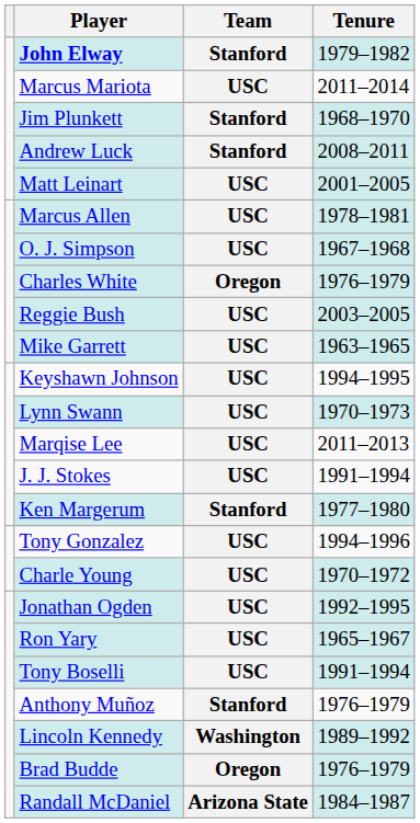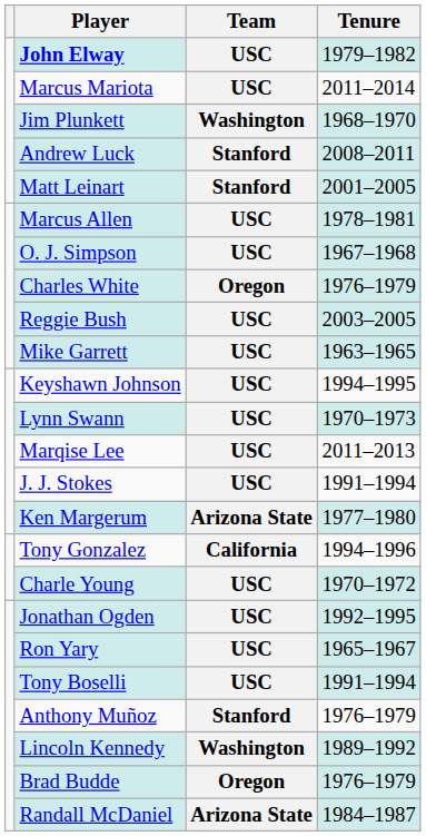 <table class="wikitable sortable">
 <tr>
 <th></th>
 <th>Player</th>
 <th>Team</th>
 <th>Tenure</th>
 </tr>
 <tr>
 <td rowspan="5"></td>
 <td bgcolor="#CFECEC"><strong><a href='#'>John Elway</a></strong></td>
-<th Style = >Stanford</th>
+<th Style = >USC</th>
 <td bgcolor="#CFECEC">1979–1982</td>
 </tr>
 <tr>
 <td><a href='#'>Marcus Mariota</a></td>
 <th Style = >USC</th>
 <td>2011–2014</td>
 </tr>
 <tr bgcolor="#CFECEC">
 <td><a href='#'>Jim Plunkett</a></td>
-<th Style = >Stanford</th>
+<th Style = >Washington</th>
 <td>1968–1970</td>
 </tr>
 <tr bgcolor="#CFECEC">
 <td><a href='#'>Andrew Luck</a></td>
 <th Style = >Stanford</th>
 <td>2008–2011</td>
 </tr>
 <tr bgcolor="#CFECEC">
 <td><a href='#'>Matt Leinart</a></td>
-<th Style = >USC</th>
+<th Style = >Stanford</th>
 <td>2001–2005</td>
 </tr>
 <tr>
 <td rowspan="5"></td>
 <td bgcolor="CFECEC"><a href='#'>Marcus Allen</a></td>
 <th Style = >USC</th>
 <td bgcolor="#CFECEC">1978–1981</td>
 </tr>
 <tr bgcolor="#CFECEC">
 <td><a href='#'>O. J. Simpson</a></td>
 <th Style = >USC</th>
 <td>1967–1968</td>
 </tr>
 <tr bgcolor="#CFECEC">
 <td><a href='#'>Charles White</a></td>
 <th Style = >Oregon</th>
 <td>1976–1979</td>
 </tr>
 <tr bgcolor="#CFECEC">
 <td><a href='#'>Reggie Bush</a></td>
 <th Style = >USC</th>
 <td>2003–2005</td>
 </tr>
 <tr bgcolor="#CFECEC">
 <td><a href='#'>Mike Garrett</a></td>
 <th Style = >USC</th>
 <td>1963–1965</td>
 </tr>
 <tr>
 <td rowspan="5"></td>
 <td><a href='#'>Keyshawn Johnson</a></td>
 <th Style = >USC</th>
 <td>1994–1995</td>
 </tr>
 <tr bgcolor="#CFECEC">
 <td><a href='#'>Lynn Swann</a></td>
 <th Style = >USC</th>
 <td>1970–1973</td>
 </tr>
 <tr>
 <td><a href='#'>Marqise Lee</a></td>
 <th Style = >USC</th>
 <td>2011–2013</td>
 </tr>
 <tr>
 <td><a href='#'>J. J. Stokes</a></td>
 <th Style = >USC</th>
 <td>1991–1994</td>
 </tr>
 <tr bgcolor="#CFECEC">
 <td><a href='#'>Ken Margerum</a></td>
-<th Style = >Stanford</th>
+<th Style = >Arizona State</th>
 <td>1977–1980</td>
 </tr>
 <tr>
 <td rowspan="2"></td>
 <td><a href='#'>Tony Gonzalez</a></td>
-<th Style = >USC</th>
+<th Style = >California</th>
 <td>1994–1996</td>
 </tr>
 <tr bgcolor="#CFECEC">
 <td><a href='#'>Charle Young</a></td>
 <th Style = >USC</th>
 <td>1970–1972</td>
 </tr>
 <tr>
 <td rowspan="7"></td>
 <td bgcolor="#CFECEC"><a href='#'>Jonathan Ogden</a></td>
 <th Style = >USC</th>
 <td bgcolor="CFECEC">1992–1995</td>
 </tr>
 <tr bgcolor="#CFECEC">
 <td><a href='#'>Ron Yary</a></td>
 <th Style = >USC</th>
 <td>1965–1967</td>
 </tr>
 <tr bgcolor="#CFECEC">
 <td><a href='#'>Tony Boselli</a></td>
 <th Style = >USC</th>
 <td>1991–1994</td>
 </tr>
 <tr>
 <td><a href='#'>Anthony Muñoz</a></td>
 <th Style = >Stanford</th>
 <td>1976–1979</td>
 </tr>
 <tr bgcolor="#CFECEC">
 <td><a href='#'>Lincoln Kennedy</a></td>
 <th Style = >Washington</th>
 <td>1989–1992</td>
 </tr>
 <tr bgcolor="#CFECEC">
 <td><a href='#'>Brad Budde</a></td>
 <th Style = >Oregon</th>
 <td>1976–1979</td>
 </tr>
 <tr bgcolor="#CFECEC">
 <td><a href='#'>Randall McDaniel</a></td>
 <th Style = >Arizona State</th>
 <td>1984–1987</td>
 </tr>
 </table>
